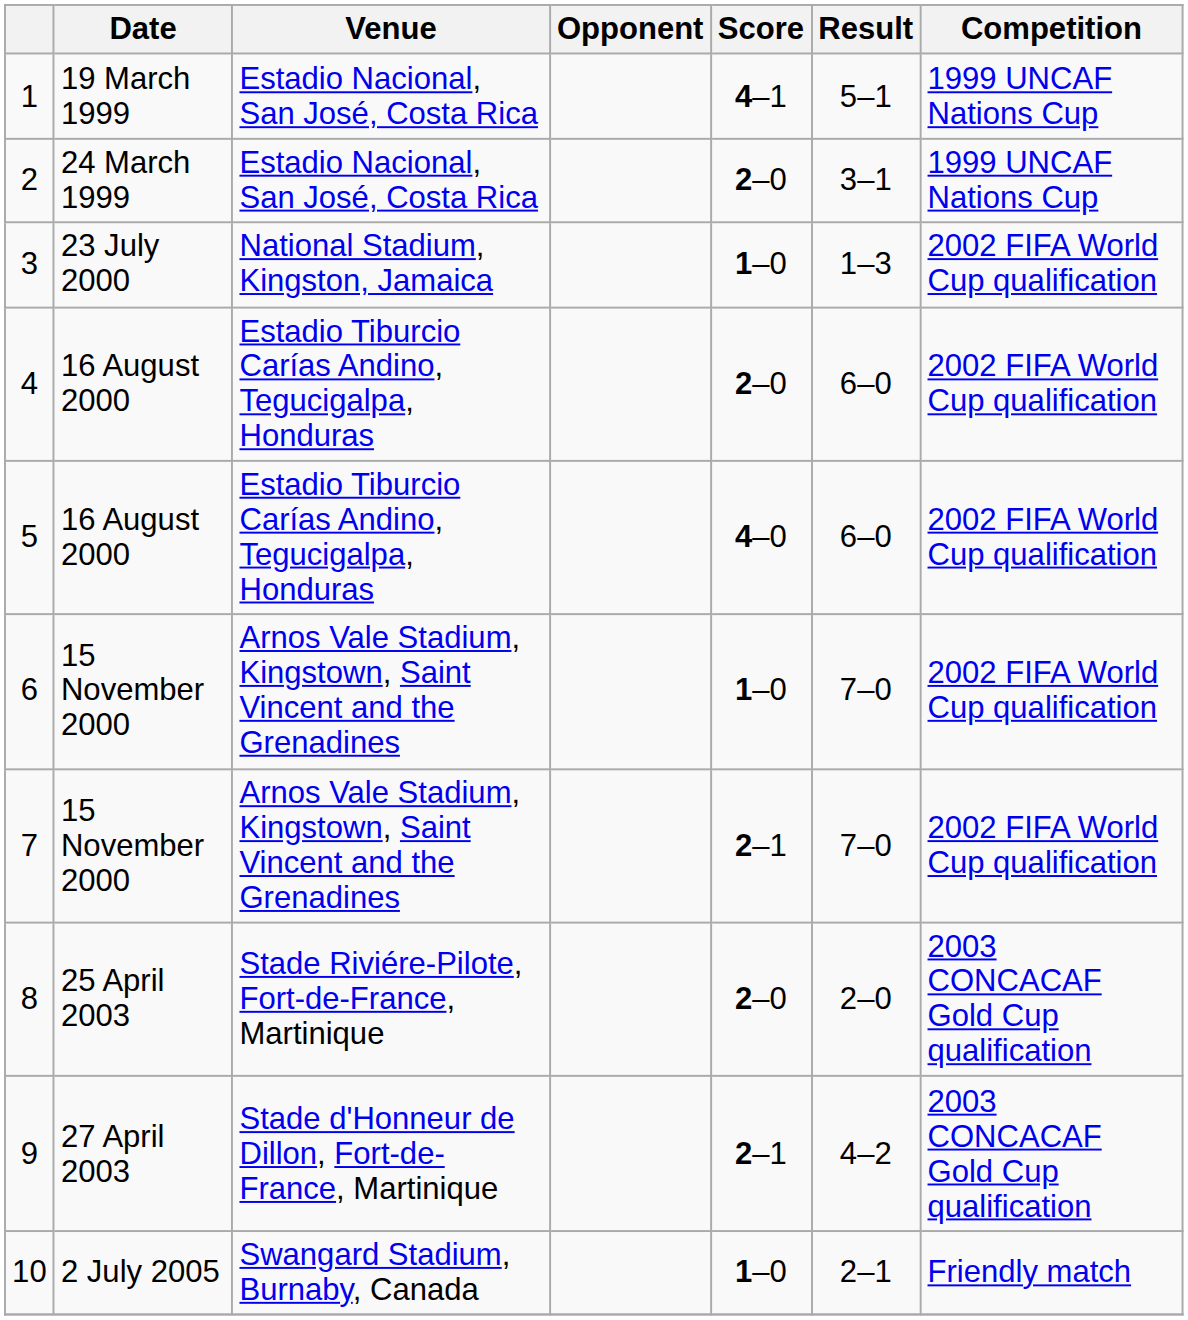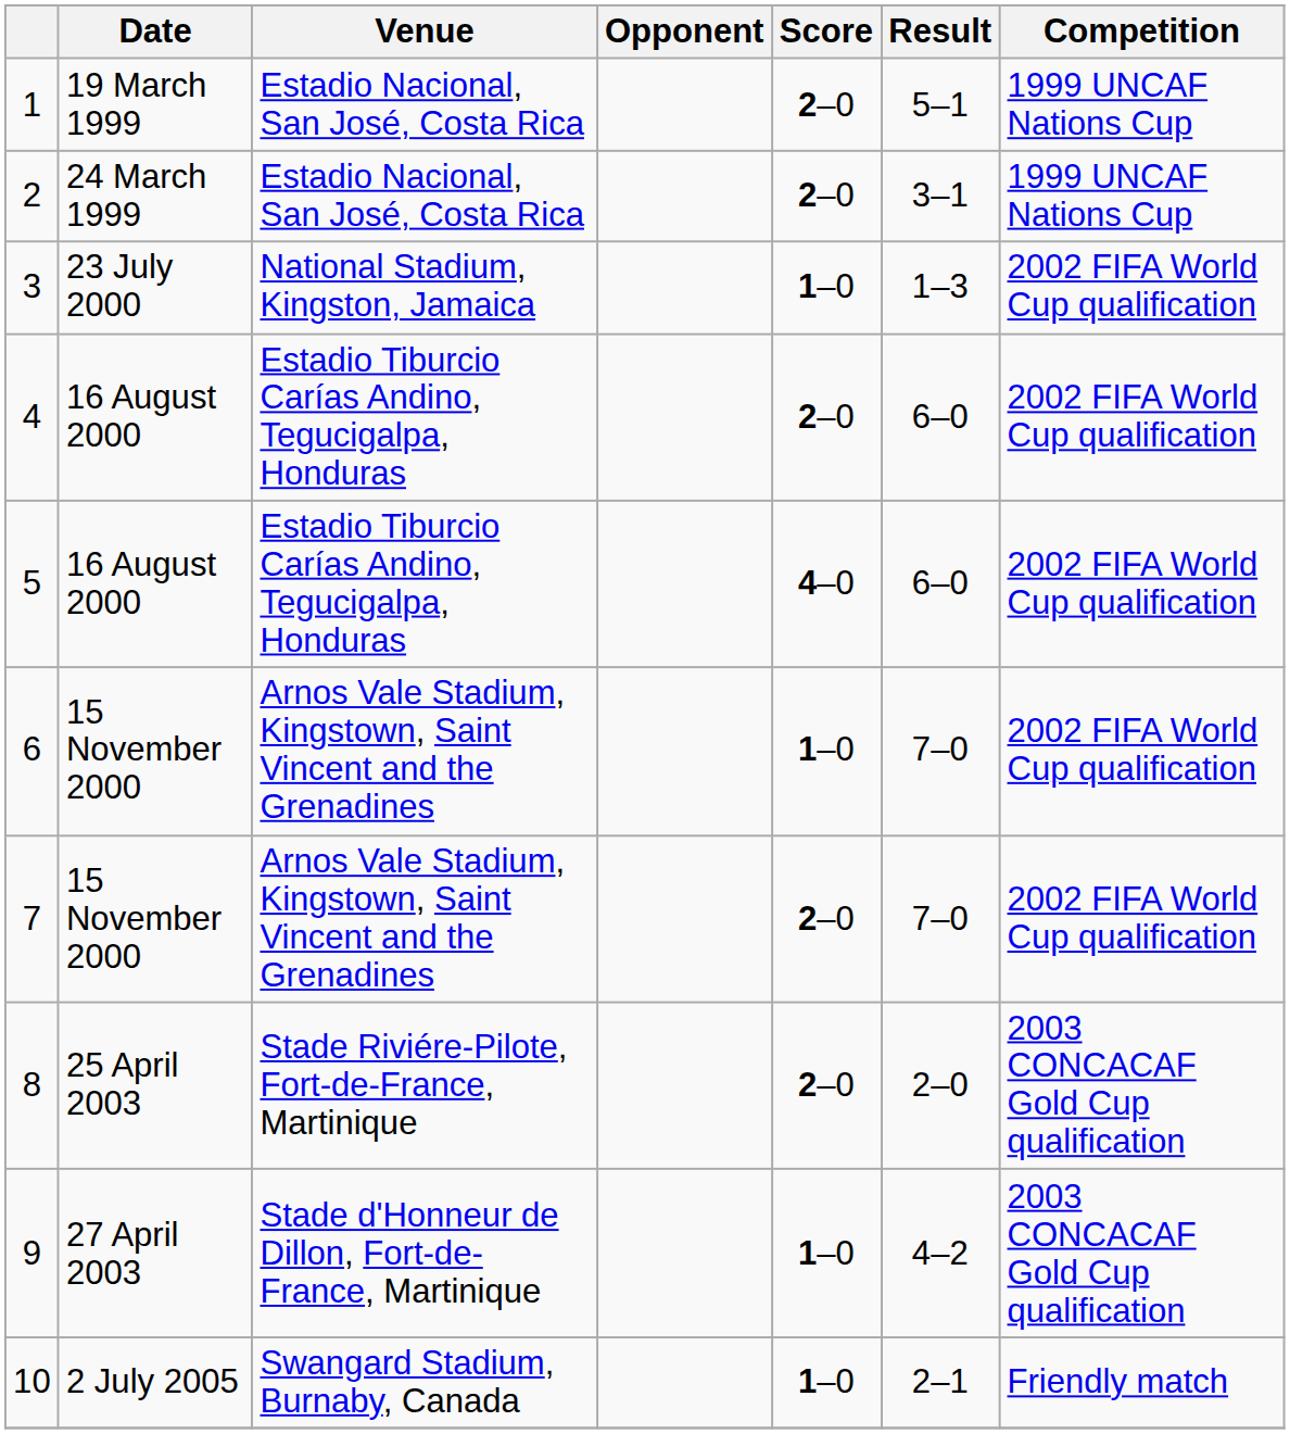 <table class="wikitable">
 <tr>
 <th></th>
 <th>Date</th>
 <th>Venue</th>
 <th>Opponent</th>
 <th>Score</th>
 <th>Result</th>
 <th>Competition</th>
 </tr>
 <tr>
 <td align="center">1</td>
 <td>19 March 1999</td>
 <td><a href='#'>Estadio Nacional</a>, <a href='#'>San José, Costa Rica</a></td>
 <td></td>
-<td align="center"><strong>4</strong>–1</td>
+<td align="center"><strong>2</strong>–0</td>
 <td align="center">5–1</td>
 <td><a href='#'>1999 UNCAF Nations Cup</a></td>
 </tr>
 <tr>
 <td align="center">2</td>
 <td>24 March 1999</td>
 <td><a href='#'>Estadio Nacional</a>, <a href='#'>San José, Costa Rica</a></td>
 <td></td>
 <td align="center"><strong>2</strong>–0</td>
 <td align="center">3–1</td>
 <td><a href='#'>1999 UNCAF Nations Cup</a></td>
 </tr>
 <tr>
 <td align="center">3</td>
 <td>23 July 2000</td>
 <td><a href='#'>National Stadium</a>, <a href='#'>Kingston, Jamaica</a></td>
 <td></td>
 <td align="center"><strong>1</strong>–0</td>
 <td align="center">1–3</td>
 <td><a href='#'>2002 FIFA World Cup qualification</a></td>
 </tr>
 <tr>
 <td align="center">4</td>
 <td>16 August 2000</td>
 <td><a href='#'>Estadio Tiburcio Carías Andino</a>, <a href='#'>Tegucigalpa</a>, <a href='#'>Honduras</a></td>
 <td></td>
 <td align="center"><strong>2</strong>–0</td>
 <td align="center">6–0</td>
 <td><a href='#'>2002 FIFA World Cup qualification</a></td>
 </tr>
 <tr>
 <td align="center">5</td>
 <td>16 August 2000</td>
 <td><a href='#'>Estadio Tiburcio Carías Andino</a>, <a href='#'>Tegucigalpa</a>, <a href='#'>Honduras</a></td>
 <td></td>
 <td align="center"><strong>4</strong>–0</td>
 <td align="center">6–0</td>
 <td><a href='#'>2002 FIFA World Cup qualification</a></td>
 </tr>
 <tr>
 <td align="center">6</td>
 <td>15 November 2000</td>
 <td><a href='#'>Arnos Vale Stadium</a>, <a href='#'>Kingstown</a>, <a href='#'>Saint Vincent and the Grenadines</a></td>
 <td></td>
 <td align="center"><strong>1</strong>–0</td>
 <td align="center">7–0</td>
 <td><a href='#'>2002 FIFA World Cup qualification</a></td>
 </tr>
 <tr>
 <td align="center">7</td>
 <td>15 November 2000</td>
 <td><a href='#'>Arnos Vale Stadium</a>, <a href='#'>Kingstown</a>, <a href='#'>Saint Vincent and the Grenadines</a></td>
 <td></td>
-<td align="center"><strong>2</strong>–1</td>
+<td align="center"><strong>2</strong>–0</td>
 <td align="center">7–0</td>
 <td><a href='#'>2002 FIFA World Cup qualification</a></td>
 </tr>
 <tr>
 <td align="center">8</td>
 <td>25 April 2003</td>
 <td><a href='#'>Stade Riviére-Pilote</a>, <a href='#'>Fort-de-France</a>, Martinique</td>
 <td></td>
 <td align="center"><strong>2</strong>–0</td>
 <td align="center">2–0</td>
 <td><a href='#'>2003 CONCACAF Gold Cup qualification</a></td>
 </tr>
 <tr>
 <td align="center">9</td>
 <td>27 April 2003</td>
 <td><a href='#'>Stade d'Honneur de Dillon</a>, <a href='#'>Fort-de-France</a>, Martinique</td>
 <td></td>
-<td align="center"><strong>2</strong>–1</td>
+<td align="center"><strong>1</strong>–0</td>
 <td align="center">4–2</td>
 <td><a href='#'>2003 CONCACAF Gold Cup qualification</a></td>
 </tr>
 <tr>
 <td align="center">10</td>
 <td>2 July 2005</td>
 <td><a href='#'>Swangard Stadium</a>, <a href='#'>Burnaby</a>, Canada</td>
 <td></td>
 <td align="center"><strong>1</strong>–0</td>
 <td align="center">2–1</td>
 <td><a href='#'>Friendly match</a></td>
 </tr>
 <tr>
 </tr>
 </table>
